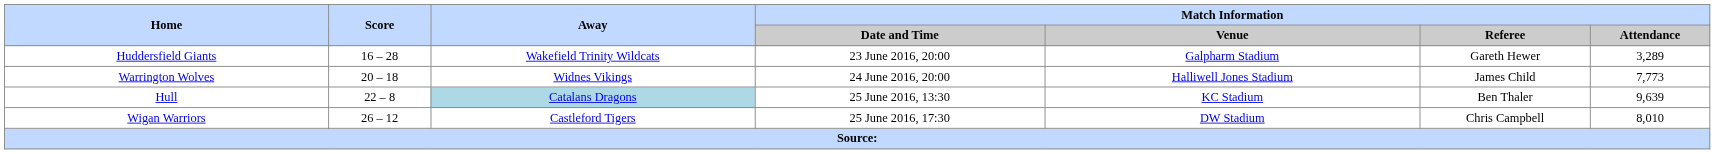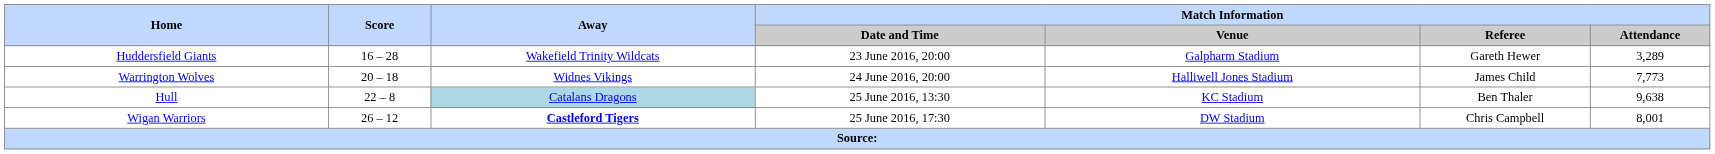 <table border=1 style="border-collapse:collapse; font-size:90%; text-align:center;" cellpadding=3 cellspacing=0 width=100%>
 <tr bgcolor=#C1D8FF>
 <th rowspan=2 width=19%>Home</th>
 <th rowspan=2 width=6%>Score</th>
 <th rowspan=2 width=19%>Away</th>
 <th colspan=6>Match Information</th>
 </tr>
 <tr bgcolor=#CCCCCC>
 <th width=17%>Date and Time</th>
 <th width=22%>Venue</th>
 <th width=10%>Referee</th>
 <th width=7%>Attendance</th>
 </tr>
 <tr>
 <td> <a href='#'>Huddersfield Giants</a></td>
 <td>16 – 28</td>
 <td> <a href='#'>Wakefield Trinity Wildcats</a></td>
 <td>23 June 2016, 20:00</td>
 <td><a href='#'>Galpharm Stadium</a></td>
 <td>Gareth Hewer</td>
 <td>3,289</td>
 </tr>
 <tr>
 <td> <a href='#'>Warrington Wolves</a></td>
 <td>20 – 18</td>
 <td> <a href='#'>Widnes Vikings</a></td>
 <td>24 June 2016, 20:00</td>
 <td><a href='#'>Halliwell Jones Stadium</a></td>
 <td>James Child</td>
 <td>7,773</td>
 </tr>
 <tr>
 <td> <a href='#'>Hull</a></td>
 <td>22 – 8</td>
 <td style="background: lightblue;"> <a href='#'>Catalans Dragons</a></td>
 <td>25 June 2016, 13:30</td>
 <td><a href='#'>KC Stadium</a></td>
 <td>Ben Thaler</td>
-<td>9,639</td>
+<td>9,638</td>
 </tr>
 <tr>
 <td> <a href='#'>Wigan Warriors</a></td>
 <td>26 – 12</td>
-<td> <a href='#'>Castleford Tigers</a></td>
+<td><strong> <a href='#'>Castleford Tigers</a></strong></td>
 <td>25 June 2016, 17:30</td>
 <td><a href='#'>DW Stadium</a></td>
 <td>Chris Campbell</td>
-<td>8,010</td>
+<td>8,001</td>
 </tr>
 <tr style="background:#c1d8ff;">
 <th colspan=12>Source:</th>
 </tr>
 </table>
